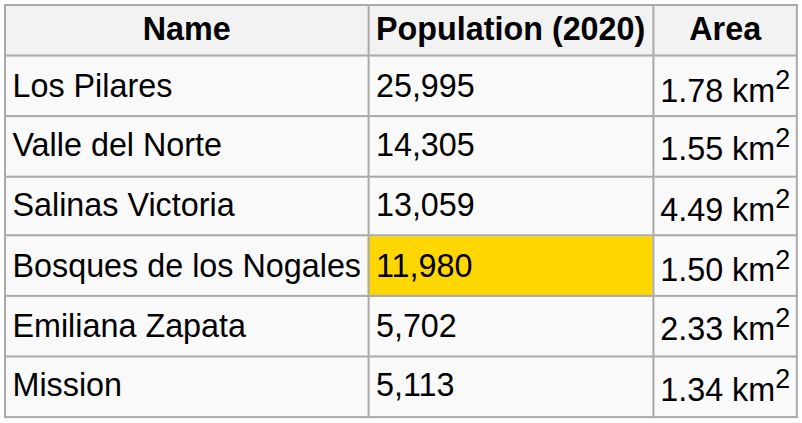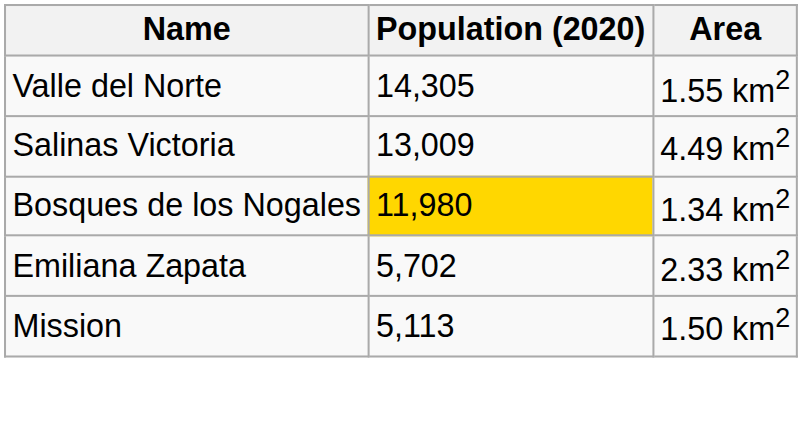 <table class = "wikitable sortable">
 <tr>
 <th scope = "col">Name</th>
 <th scope = "col">Population (2020)</th>
 <th scope = "col">Area</th>
-</tr>
-<tr>
-<td>Los Pilares</td>
-<td>25,995</td>
-<td>1.78 km<sup>2</sup></td>
 </tr>
 <tr>
 <td>Valle del Norte</td>
 <td>14,305</td>
 <td>1.55 km<sup>2</sup></td>
 </tr>
 <tr>
 <td>Salinas Victoria</td>
-<td>13,059</td>
+<td>13,009</td>
 <td>4.49 km<sup>2</sup></td>
 </tr>
 <tr>
 <td>Bosques de los Nogales</td>
 <td style="background: gold;">11,980</td>
-<td>1.50 km<sup>2</sup></td>
+<td>1.34 km<sup>2</sup></td>
 </tr>
 <tr>
 <td>Emiliana Zapata</td>
 <td>5,702</td>
 <td>2.33 km<sup>2</sup></td>
 </tr>
 <tr>
 <td>Mission</td>
 <td>5,113</td>
-<td>1.34 km<sup>2</sup></td>
+<td>1.50 km<sup>2</sup></td>
 </tr>
 </table>
